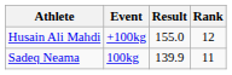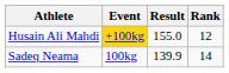 <table class=wikitable style="font-size:90%">
 <tr>
 <th>Athlete</th>
 <th>Event</th>
 <th>Result</th>
 <th>Rank</th>
 </tr>
 <tr>
 <td><a href='#'>Husain Ali Mahdi</a></td>
-<td><a href='#'>+100kg</a></td>
+<td style="background: gold;"><a href='#'>+100kg</a></td>
 <td style="text-align:center;">155.0</td>
 <td style="text-align:center;">12</td>
 </tr>
 <tr>
 <td><a href='#'>Sadeq Neama</a></td>
 <td><a href='#'>100kg</a></td>
 <td style="text-align:center;">139.9</td>
-<td style="text-align:center;">11</td>
+<td style="text-align:center;">14</td>
 </tr>
 </table>
